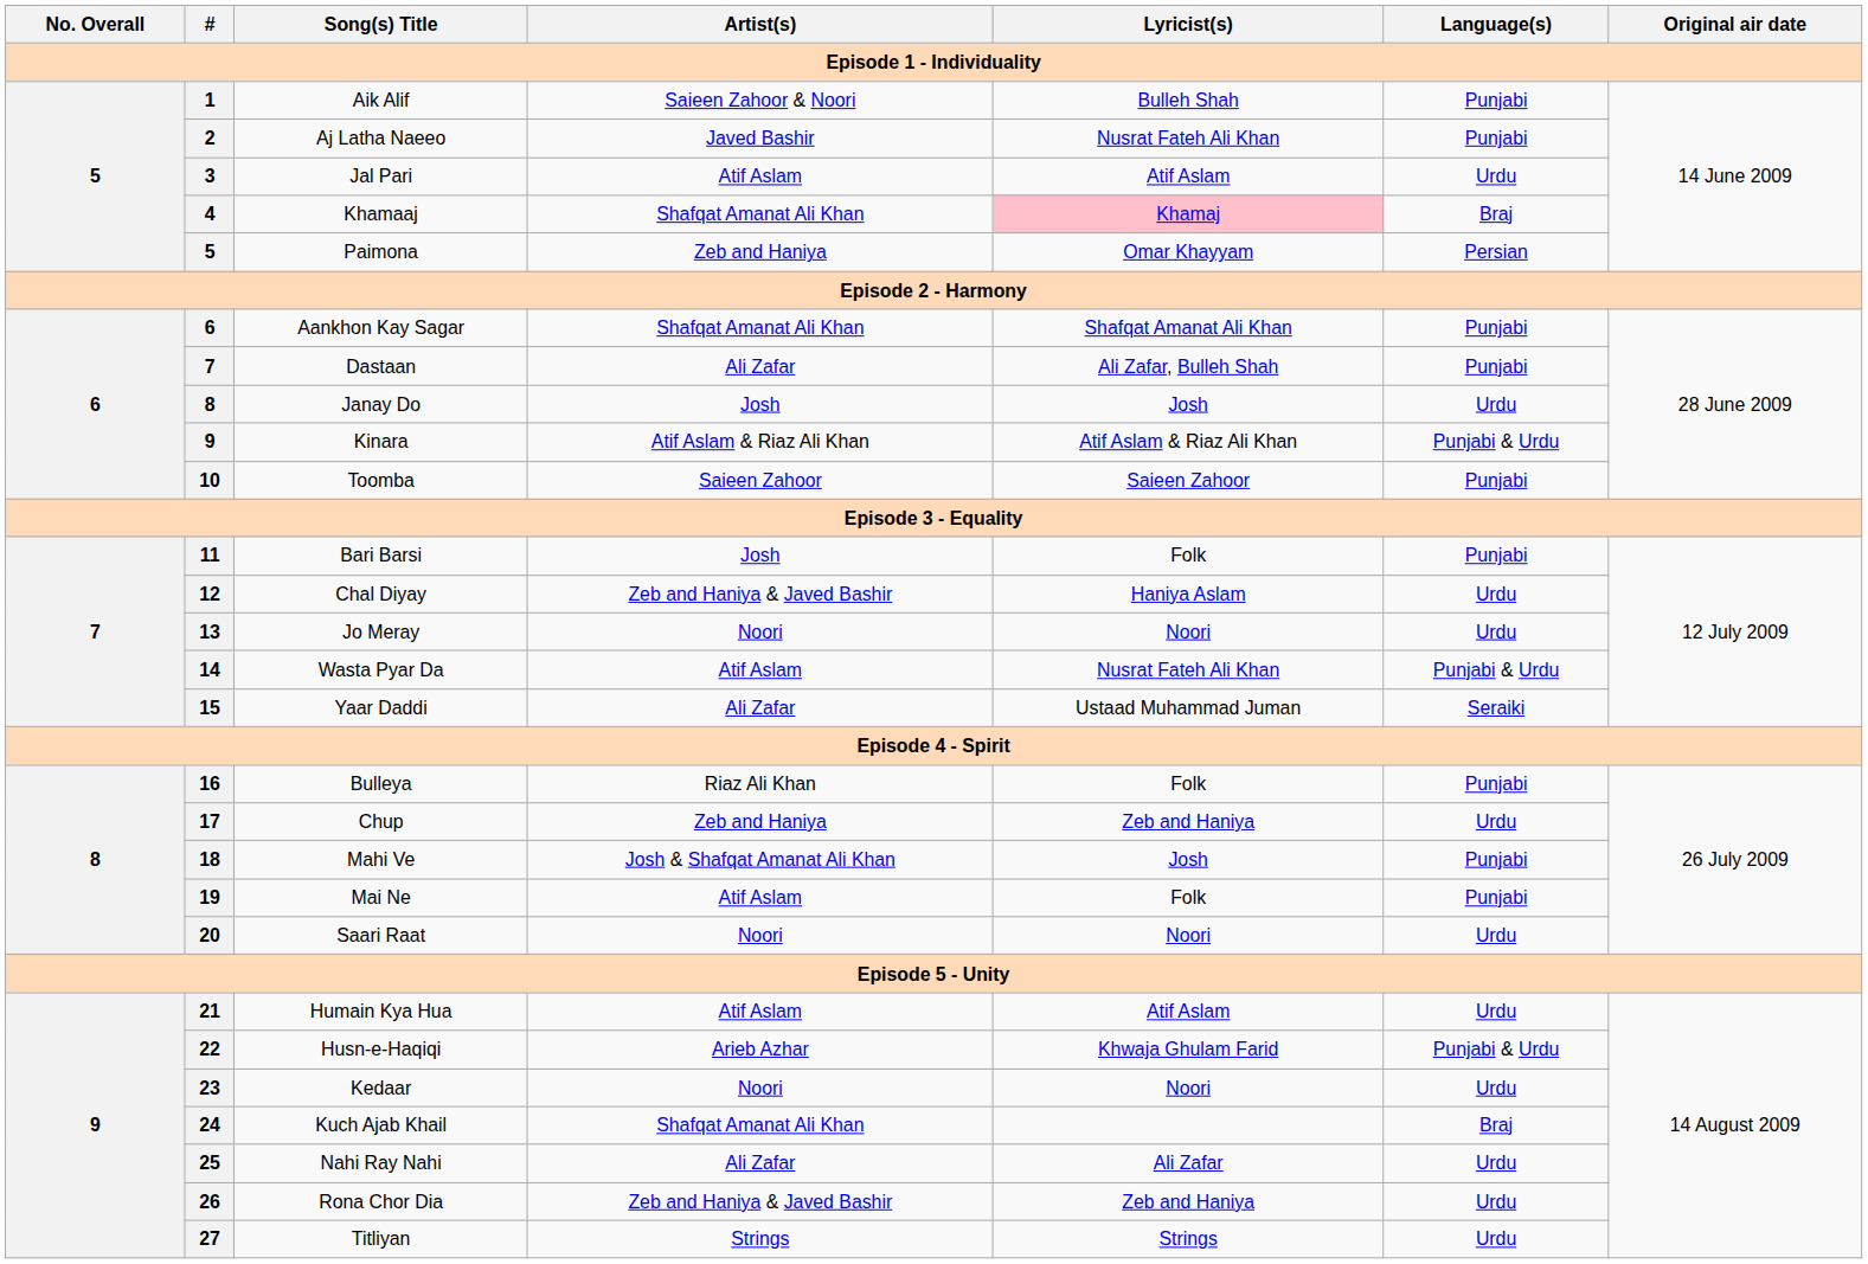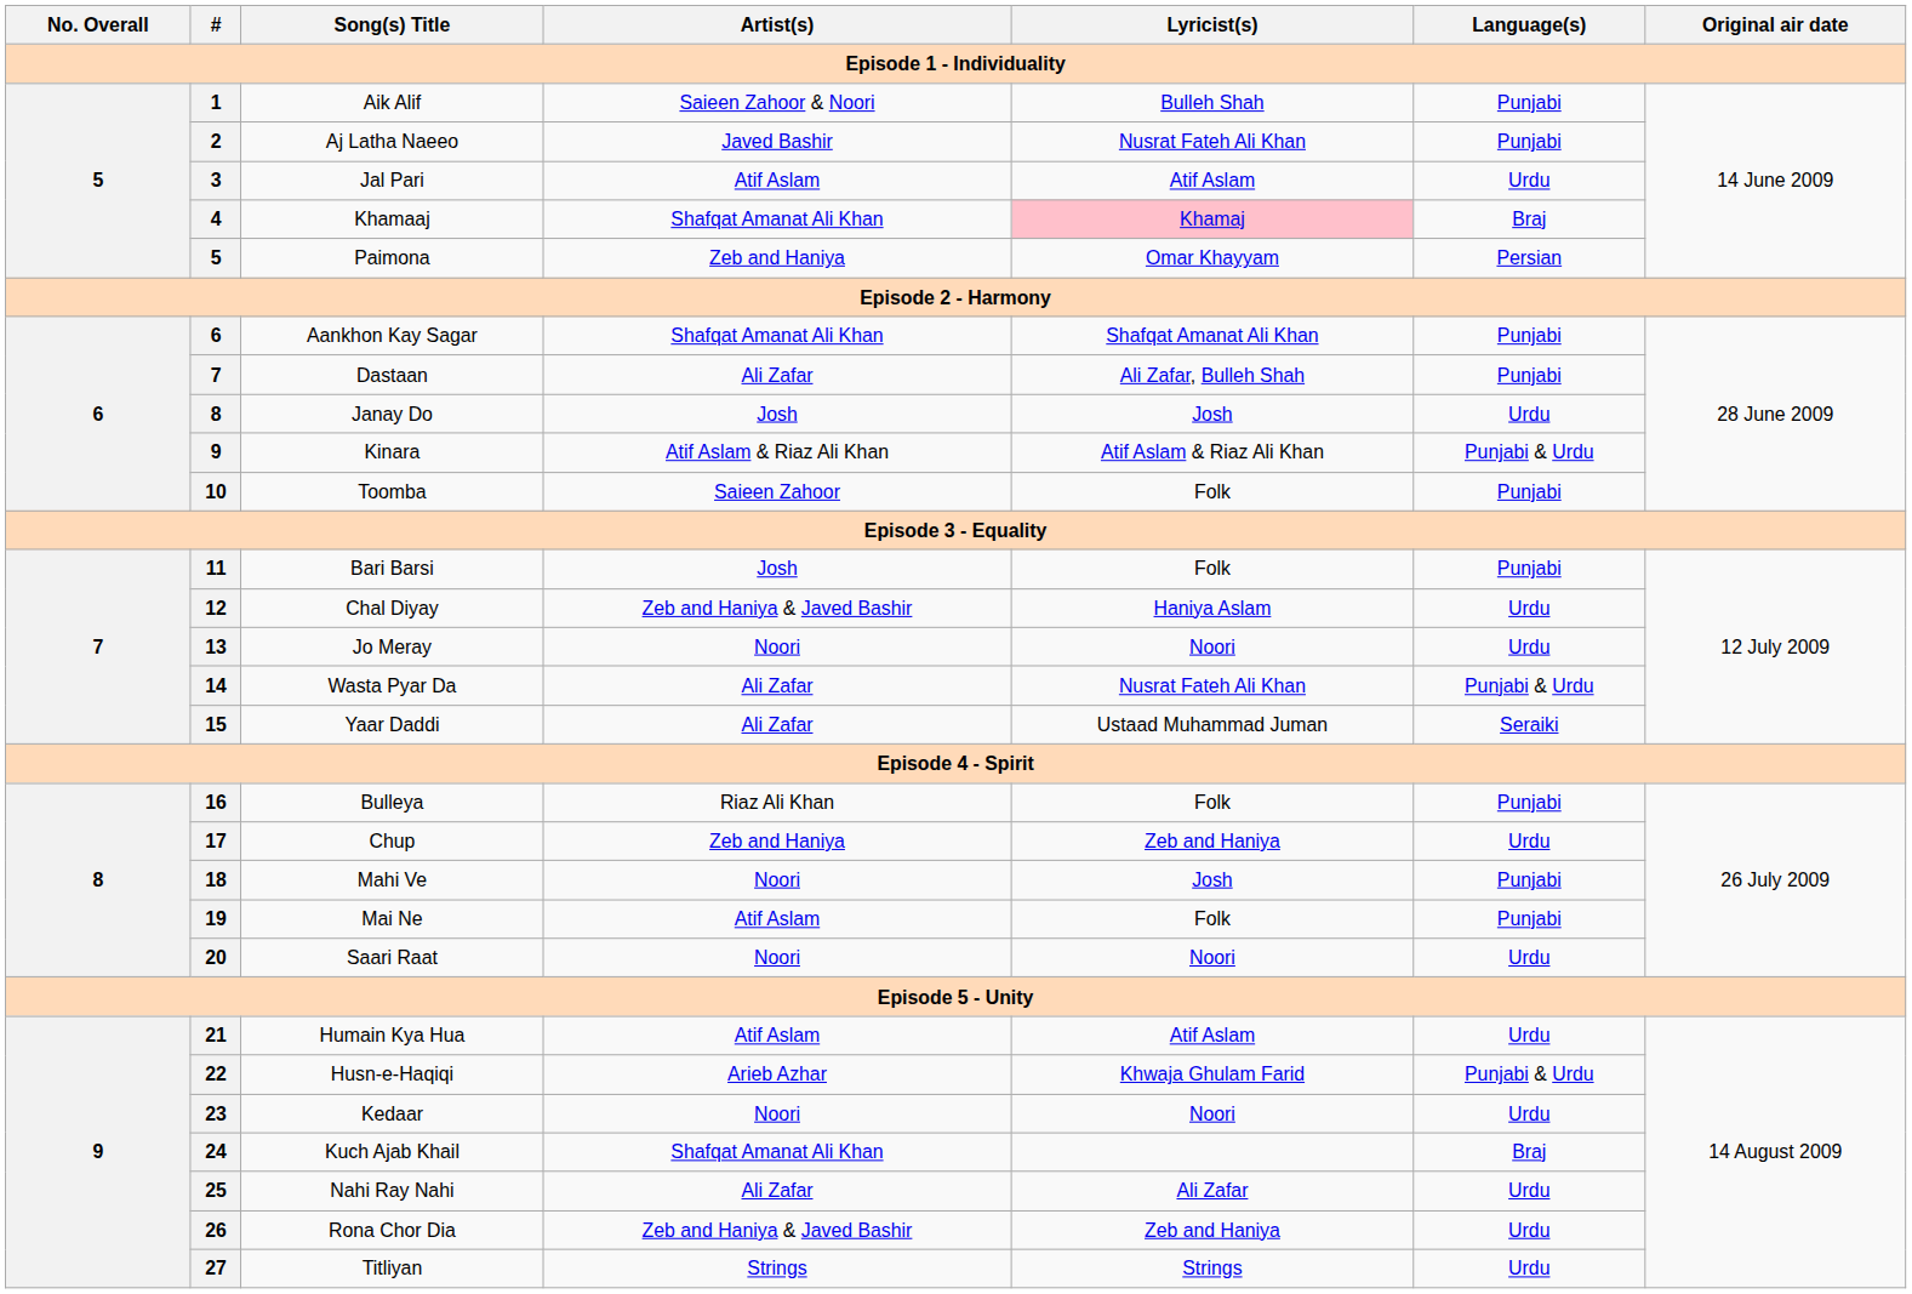 <table class="wikitable" style="text-align:center; font-size:100%; line-height:25px; width:100%;">
 <tr>
 <th>No. Overall</th>
 <th>#</th>
 <th>Song(s) Title</th>
 <th>Artist(s)</th>
 <th>Lyricist(s)</th>
 <th>Language(s)</th>
 <th>Original air date</th>
 </tr>
 <tr>
 <th colspan="7" style="background:#FFDAB9;color:black">Episode 1 - Individuality</th>
 </tr>
 <tr>
 <th rowspan="5">5</th>
 <th>1</th>
 <td>Aik Alif</td>
 <td><a href='#'>Saieen Zahoor</a> & <a href='#'>Noori</a></td>
 <td><a href='#'>Bulleh Shah</a></td>
 <td><a href='#'>Punjabi</a></td>
 <td rowspan="5">14 June 2009</td>
 </tr>
 <tr>
 <th>2</th>
 <td>Aj Latha Naeeo</td>
 <td><a href='#'>Javed Bashir</a></td>
 <td><a href='#'>Nusrat Fateh Ali Khan</a></td>
 <td><a href='#'>Punjabi</a></td>
 </tr>
 <tr>
 <th>3</th>
 <td>Jal Pari</td>
 <td><a href='#'>Atif Aslam</a></td>
 <td><a href='#'>Atif Aslam</a></td>
 <td><a href='#'>Urdu</a></td>
 </tr>
 <tr>
 <th>4</th>
 <td>Khamaaj</td>
 <td><a href='#'>Shafqat Amanat Ali Khan</a></td>
 <td style="background: pink;"><a href='#'>Khamaj</a></td>
 <td><a href='#'>Braj</a></td>
 </tr>
 <tr>
 <th>5</th>
 <td>Paimona</td>
 <td><a href='#'>Zeb and Haniya</a></td>
 <td><a href='#'>Omar Khayyam</a></td>
 <td><a href='#'>Persian</a></td>
 </tr>
 <tr>
 <th colspan="7" style="background:#FFDAB9;color:black">Episode 2 - Harmony</th>
 </tr>
 <tr>
 <th rowspan="5">6</th>
 <th>6</th>
 <td>Aankhon Kay Sagar</td>
 <td><a href='#'>Shafqat Amanat Ali Khan</a></td>
 <td><a href='#'>Shafqat Amanat Ali Khan</a></td>
 <td><a href='#'>Punjabi</a></td>
 <td rowspan="5">28 June 2009</td>
 </tr>
 <tr>
 <th>7</th>
 <td>Dastaan</td>
 <td><a href='#'>Ali Zafar</a></td>
 <td><a href='#'>Ali Zafar</a>, <a href='#'>Bulleh Shah</a></td>
 <td><a href='#'>Punjabi</a></td>
 </tr>
 <tr>
 <th>8</th>
 <td>Janay Do</td>
 <td><a href='#'>Josh</a></td>
 <td><a href='#'>Josh</a></td>
 <td><a href='#'>Urdu</a></td>
 </tr>
 <tr>
 <th>9</th>
 <td>Kinara</td>
 <td><a href='#'>Atif Aslam</a> & Riaz Ali Khan</td>
 <td><a href='#'>Atif Aslam</a> & Riaz Ali Khan</td>
 <td><a href='#'>Punjabi</a> & <a href='#'>Urdu</a></td>
 </tr>
 <tr>
 <th>10</th>
 <td>Toomba</td>
 <td><a href='#'>Saieen Zahoor</a></td>
-<td><a href='#'>Saieen Zahoor</a></td>
+<td>Folk</td>
 <td><a href='#'>Punjabi</a></td>
 </tr>
 <tr>
 <th colspan="7" style="background:#FFDAB9;color:black">Episode 3 - Equality</th>
 </tr>
 <tr>
 <th rowspan="5">7</th>
 <th>11</th>
 <td>Bari Barsi</td>
 <td><a href='#'>Josh</a></td>
 <td>Folk</td>
 <td><a href='#'>Punjabi</a></td>
 <td rowspan="5">12 July 2009</td>
 </tr>
 <tr>
 <th>12</th>
 <td>Chal Diyay</td>
 <td><a href='#'>Zeb and Haniya</a> & <a href='#'>Javed Bashir</a></td>
 <td><a href='#'>Haniya Aslam</a></td>
 <td><a href='#'>Urdu</a></td>
 </tr>
 <tr>
 <th>13</th>
 <td>Jo Meray</td>
 <td><a href='#'>Noori</a></td>
 <td><a href='#'>Noori</a></td>
 <td><a href='#'>Urdu</a></td>
 </tr>
 <tr>
 <th>14</th>
 <td>Wasta Pyar Da</td>
-<td><a href='#'>Atif Aslam</a></td>
+<td><a href='#'>Ali Zafar</a></td>
 <td><a href='#'>Nusrat Fateh Ali Khan</a></td>
 <td><a href='#'>Punjabi</a> & <a href='#'>Urdu</a></td>
 </tr>
 <tr>
 <th>15</th>
 <td>Yaar Daddi</td>
 <td><a href='#'>Ali Zafar</a></td>
 <td>Ustaad Muhammad Juman</td>
 <td><a href='#'>Seraiki</a></td>
 </tr>
 <tr>
 <th colspan="7" style="background:#FFDAB9;color:black">Episode 4 - Spirit</th>
 </tr>
 <tr>
 <th rowspan="5">8</th>
 <th>16</th>
 <td>Bulleya</td>
 <td>Riaz Ali Khan</td>
 <td>Folk</td>
 <td><a href='#'>Punjabi</a></td>
 <td rowspan="5">26 July 2009</td>
 </tr>
 <tr>
 <th>17</th>
 <td>Chup</td>
 <td><a href='#'>Zeb and Haniya</a></td>
 <td><a href='#'>Zeb and Haniya</a></td>
 <td><a href='#'>Urdu</a></td>
 </tr>
 <tr>
 <th>18</th>
 <td>Mahi Ve</td>
-<td><a href='#'>Josh</a> & <a href='#'>Shafqat Amanat Ali Khan</a></td>
+<td><a href='#'>Noori</a></td>
 <td><a href='#'>Josh</a></td>
 <td><a href='#'>Punjabi</a></td>
 </tr>
 <tr>
 <th>19</th>
 <td>Mai Ne</td>
 <td><a href='#'>Atif Aslam</a></td>
 <td>Folk</td>
 <td><a href='#'>Punjabi</a></td>
 </tr>
 <tr>
 <th>20</th>
 <td>Saari Raat</td>
 <td><a href='#'>Noori</a></td>
 <td><a href='#'>Noori</a></td>
 <td><a href='#'>Urdu</a></td>
 </tr>
 <tr>
 <th colspan="7" style="background:#FFDAB9;color:black">Episode 5 - Unity</th>
 </tr>
 <tr>
 <th rowspan="7">9</th>
 <th>21</th>
 <td>Humain Kya Hua</td>
 <td><a href='#'>Atif Aslam</a></td>
 <td><a href='#'>Atif Aslam</a></td>
 <td><a href='#'>Urdu</a></td>
 <td rowspan="7">14 August 2009</td>
 </tr>
 <tr>
 <th>22</th>
 <td>Husn-e-Haqiqi</td>
 <td><a href='#'>Arieb Azhar</a></td>
 <td><a href='#'>Khwaja Ghulam Farid</a></td>
 <td><a href='#'>Punjabi</a> & <a href='#'>Urdu</a></td>
 </tr>
 <tr>
 <th>23</th>
 <td>Kedaar</td>
 <td><a href='#'>Noori</a></td>
 <td><a href='#'>Noori</a></td>
 <td><a href='#'>Urdu</a></td>
 </tr>
 <tr>
 <th>24</th>
 <td>Kuch Ajab Khail</td>
 <td><a href='#'>Shafqat Amanat Ali Khan</a></td>
 <td></td>
 <td><a href='#'>Braj</a></td>
 </tr>
 <tr>
 <th>25</th>
 <td>Nahi Ray Nahi</td>
 <td><a href='#'>Ali Zafar</a></td>
 <td><a href='#'>Ali Zafar</a></td>
 <td><a href='#'>Urdu</a></td>
 </tr>
 <tr>
 <th>26</th>
 <td>Rona Chor Dia</td>
 <td><a href='#'>Zeb and Haniya</a> & <a href='#'>Javed Bashir</a></td>
 <td><a href='#'>Zeb and Haniya</a></td>
 <td><a href='#'>Urdu</a></td>
 </tr>
 <tr>
 <th>27</th>
 <td>Titliyan</td>
 <td><a href='#'>Strings</a></td>
 <td><a href='#'>Strings</a></td>
 <td><a href='#'>Urdu</a></td>
 </tr>
 </table>
